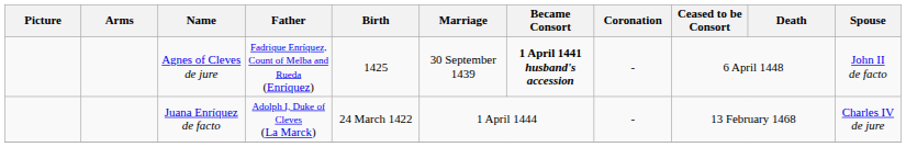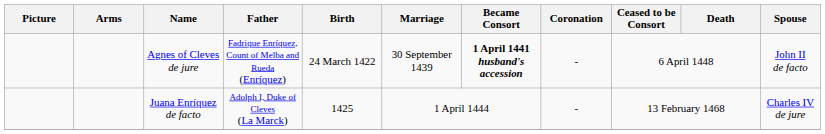 <table width=95% class="wikitable">
 <tr>
 <th width = "7%">Picture</th>
 <th width = "7%">Arms</th>
 <th width = "8%">Name</th>
 <th width = "8%">Father</th>
 <th width = "8%">Birth</th>
 <th width = "8%">Marriage</th>
 <th width = "8%">Became Consort</th>
 <th width = "7%">Coronation</th>
 <th width = "7%">Ceased to be Consort</th>
 <th width = "8%">Death</th>
 <th width = "6%">Spouse</th>
 </tr>
 <tr>
 <td align="center"></td>
 <td align="center"></td>
 <td align="center"><a href='#'>Agnes of Cleves</a><br><em>de jure</em></td>
 <td align="center"><small><a href='#'>Fadrique Enríquez, Count of Melba and Rueda</a></small><br>(<a href='#'>Enríquez</a>)</td>
-<td align="center">1425</td>
+<td align="center">24 March 1422</td>
 <td align="center">30 September 1439</td>
 <td align="center"><strong>1 April 1441<br><em>husband's accession</em></strong></td>
 <td align="center">-</td>
 <td align="center" colspan="2">6 April 1448</td>
 <td align="center"><a href='#'>John II</a><br><em>de facto</em></td>
 </tr>
 <tr>
 <td align="center"></td>
 <td align="center"></td>
 <td align="center"><a href='#'>Juana Enríquez</a><br><em>de facto</em></td>
 <td align="center"><small><a href='#'>Adolph I, Duke of Cleves</a></small><br>(<a href='#'>La Marck</a>)</td>
-<td align="center">24 March 1422</td>
+<td align="center">1425</td>
 <td align="center" colspan="2">1 April 1444</td>
 <td align="center">-</td>
 <td align="center" colspan="2">13 February 1468</td>
 <td align="center"><a href='#'>Charles IV</a><br><em>de jure</em></td>
 </tr>
 <tr>
 </tr>
 </table>
